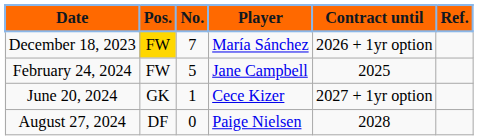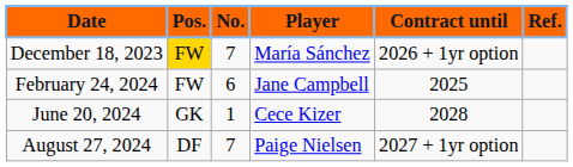 <table class="wikitable" style="text-align:center; font-size:100%; ">
 <tr>
 <th style="background:#FF6900; color:#101820; border:2px solid #8AB7E9;"><strong>Date</strong></th>
 <th style="background:#FF6900; color:#101820; border:2px solid #8AB7E9;"><strong>Pos.</strong></th>
 <th style="background:#FF6900; color:#101820; border:2px solid #8AB7E9;"><strong>No.</strong></th>
 <th style="background:#FF6900; color:#101820; border:2px solid #8AB7E9;"><strong>Player</strong></th>
 <th style="background:#FF6900; color:#101820; border:2px solid #8AB7E9;"><strong>Contract until</strong></th>
 <th style="background:#FF6900; color:#101820; border:2px solid #8AB7E9;"><strong>Ref.</strong></th>
 </tr>
 <tr>
 <td>December 18, 2023</td>
 <td style="background: gold; text-align:center;">FW</td>
 <td style="text-align:center;">7</td>
 <td align=left> <a href='#'>María Sánchez</a></td>
 <td>2026 + 1yr option</td>
 <td></td>
 </tr>
 <tr>
 <td>February 24, 2024</td>
 <td style="text-align:center;">FW</td>
-<td style="text-align:center;">5</td>
+<td style="text-align:center;">6</td>
 <td align=left> <a href='#'>Jane Campbell</a></td>
 <td>2025</td>
 <td></td>
 </tr>
 <tr>
 <td>June 20, 2024</td>
 <td style="text-align:center;">GK</td>
 <td style="text-align:center;">1</td>
 <td align=left> <a href='#'>Cece Kizer</a></td>
-<td>2027 + 1yr option</td>
+<td>2028</td>
 <td></td>
 </tr>
 <tr>
 <td>August 27, 2024</td>
 <td style="text-align:center;">DF</td>
-<td style="text-align:center;">0</td>
+<td style="text-align:center;">7</td>
 <td align=left> <a href='#'>Paige Nielsen</a></td>
-<td>2028</td>
+<td>2027 + 1yr option</td>
 <td></td>
 </tr>
 </table>
